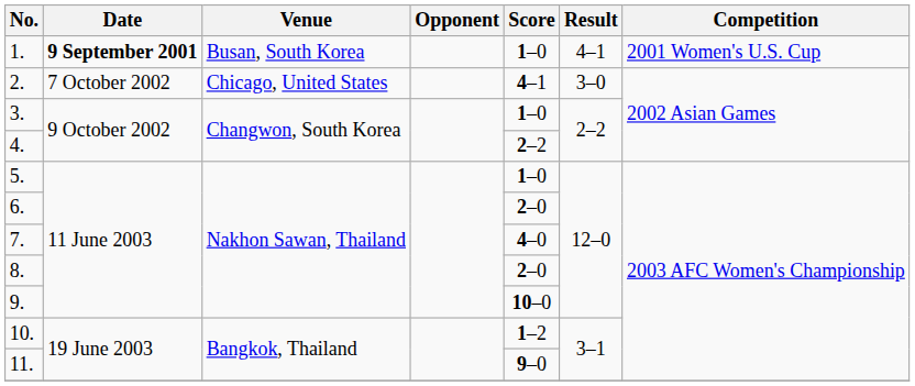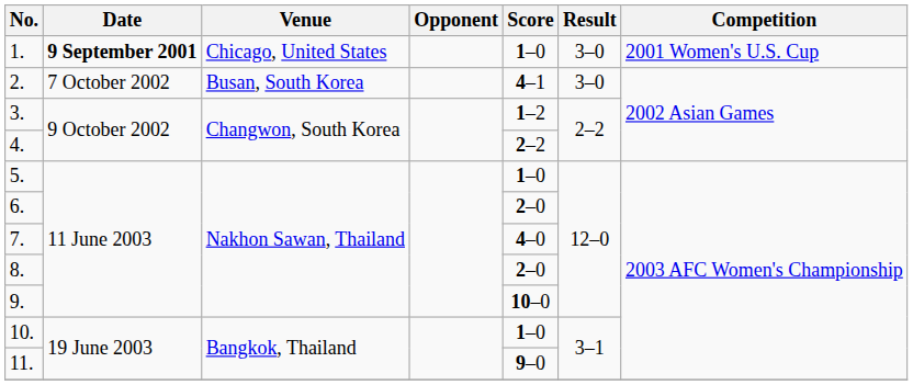 <table class="wikitable">
 <tr>
 <th>No.</th>
 <th>Date</th>
 <th>Venue</th>
 <th>Opponent</th>
 <th>Score</th>
 <th>Result</th>
 <th>Competition</th>
 </tr>
 <tr>
 <td>1.</td>
 <td><strong>9 September 2001</strong></td>
-<td><a href='#'>Busan</a>, <a href='#'>South Korea</a></td>
+<td><a href='#'>Chicago</a>, <a href='#'>United States</a></td>
 <td></td>
 <td align=center><strong>1</strong>–0</td>
-<td align=center>4–1</td>
+<td align=center>3–0</td>
 <td><a href='#'>2001 Women's U.S. Cup</a></td>
 </tr>
 <tr>
 <td>2.</td>
 <td>7 October 2002</td>
-<td><a href='#'>Chicago</a>, <a href='#'>United States</a></td>
+<td><a href='#'>Busan</a>, <a href='#'>South Korea</a></td>
 <td></td>
 <td align=center><strong>4</strong>–1</td>
 <td align=center>3–0</td>
 <td rowspan=3><a href='#'>2002 Asian Games</a></td>
 </tr>
 <tr>
 <td>3.</td>
 <td rowspan=2>9 October 2002</td>
 <td rowspan=2><a href='#'>Changwon</a>, South Korea</td>
 <td rowspan=2></td>
-<td align=center><strong>1</strong>–0</td>
+<td align=center><strong>1</strong>–2</td>
 <td rowspan=2 align=center>2–2</td>
 </tr>
 <tr>
 <td>4.</td>
 <td align=center><strong>2</strong>–2</td>
 </tr>
 <tr>
 <td>5.</td>
 <td rowspan=5>11 June 2003</td>
 <td rowspan=5><a href='#'>Nakhon Sawan</a>, <a href='#'>Thailand</a></td>
 <td rowspan=5></td>
 <td align=center><strong>1</strong>–0</td>
 <td rowspan=5 align=center>12–0</td>
 <td rowspan=7><a href='#'>2003 AFC Women's Championship</a></td>
 </tr>
 <tr>
 <td>6.</td>
 <td align=center><strong>2</strong>–0</td>
 </tr>
 <tr>
 <td>7.</td>
 <td align=center><strong>4</strong>–0</td>
 </tr>
 <tr>
 <td>8.</td>
 <td align=center><strong>2</strong>–0</td>
 </tr>
 <tr>
 <td>9.</td>
 <td align=center><strong>10</strong>–0</td>
 </tr>
 <tr>
 <td>10.</td>
 <td rowspan=2>19 June 2003</td>
 <td rowspan=2><a href='#'>Bangkok</a>, Thailand</td>
 <td rowspan=2></td>
-<td align=center><strong>1</strong>–2</td>
+<td align=center><strong>1</strong>–0</td>
 <td rowspan=2 align=center>3–1</td>
 </tr>
 <tr>
 <td>11.</td>
 <td align=center><strong>9</strong>–0</td>
 </tr>
 <tr>
 </tr>
 </table>
